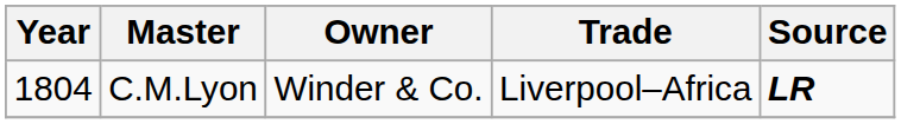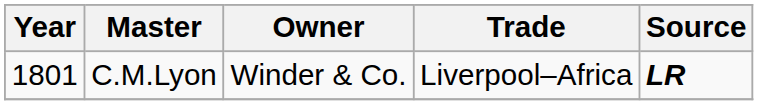 <table class=" wikitable">
 <tr>
 <th>Year</th>
 <th>Master</th>
 <th>Owner</th>
 <th>Trade</th>
 <th>Source</th>
 </tr>
 <tr>
-<td>1804</td>
+<td>1801</td>
 <td>C.M.Lyon</td>
 <td>Winder & Co.</td>
 <td>Liverpool–Africa</td>
 <td><strong><em>LR</em></strong></td>
 </tr>
 <tr>
 </tr>
 </table>
